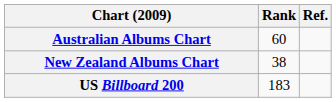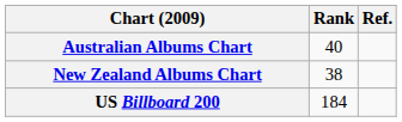 <table class="wikitable sortable plainrowheaders" style="text-align: center">
 <tr>
 <th scope="col" style="width:17em;">Chart (2009)</th>
 <th scope="col">Rank</th>
 <th scope="col">Ref.</th>
 </tr>
 <tr>
 <th scope="row"><a href='#'>Australian Albums Chart</a></th>
-<td>60</td>
+<td>40</td>
 <td></td>
 </tr>
 <tr>
 <th scope="row"><a href='#'>New Zealand Albums Chart</a></th>
 <td>38</td>
 <td></td>
 </tr>
 <tr>
 <th scope="row">US <a href='#'><em>Billboard</em> 200</a></th>
-<td>183</td>
+<td>184</td>
 <td></td>
 </tr>
 </table>
